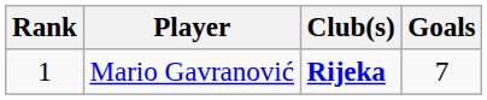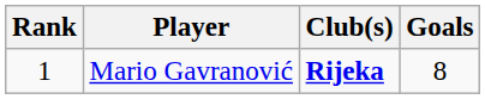 <table class="wikitable" style="text-align:center">
 <tr>
 <th>Rank</th>
 <th>Player</th>
 <th>Club(s)</th>
 <th>Goals</th>
 </tr>
 <tr>
 <td rowspan=1>1</td>
 <td align="left"> <a href='#'>Mario Gavranović</a></td>
 <td align="left"><strong><a href='#'>Rijeka</a></strong></td>
-<td rowspan=1>7</td>
+<td rowspan=1>8</td>
 </tr>
 </table>
